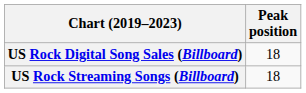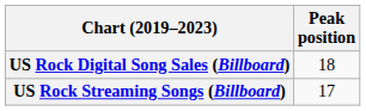 <table class="wikitable plainrowheaders" style="text-align:center">
 <tr>
 <th scope="col">Chart (2019–2023)</th>
 <th scope="col">Peak<br>position</th>
 </tr>
 <tr>
 <th scope="row">US <a href='#'>Rock Digital Song Sales</a> (<a href='#'><em>Billboard</em></a>)</th>
 <td>18</td>
 </tr>
 <tr>
 <th scope="row">US <a href='#'>Rock Streaming Songs</a> (<a href='#'><em>Billboard</em></a>)</th>
-<td>18</td>
+<td>17</td>
 </tr>
 </table>
